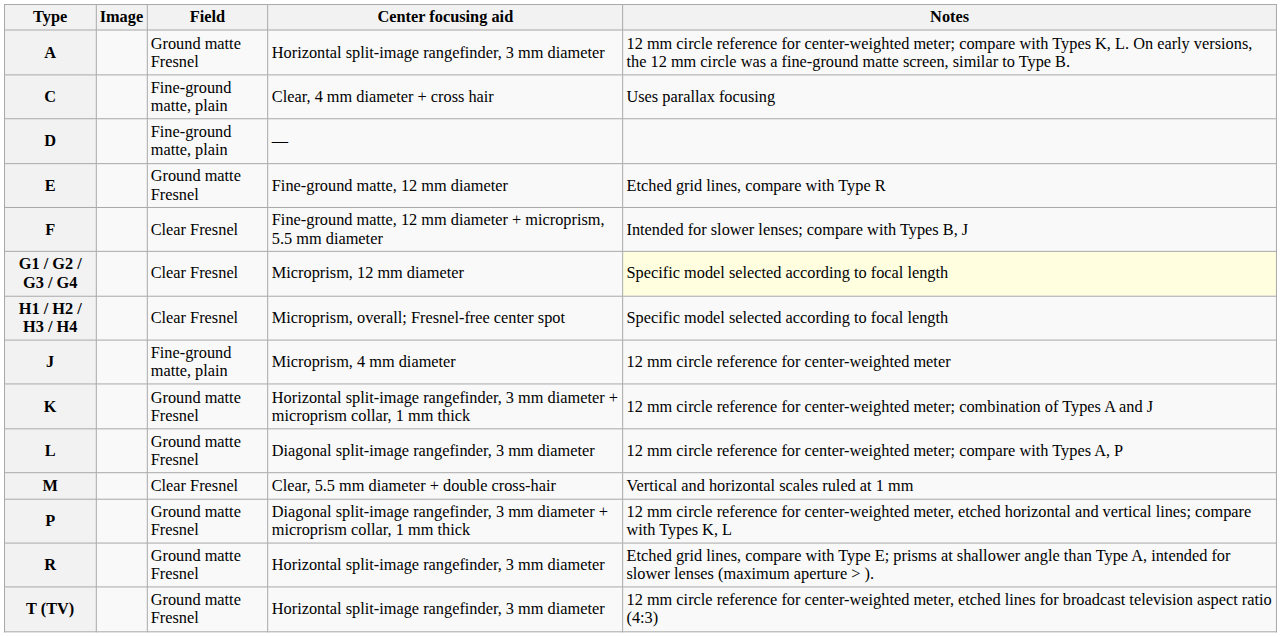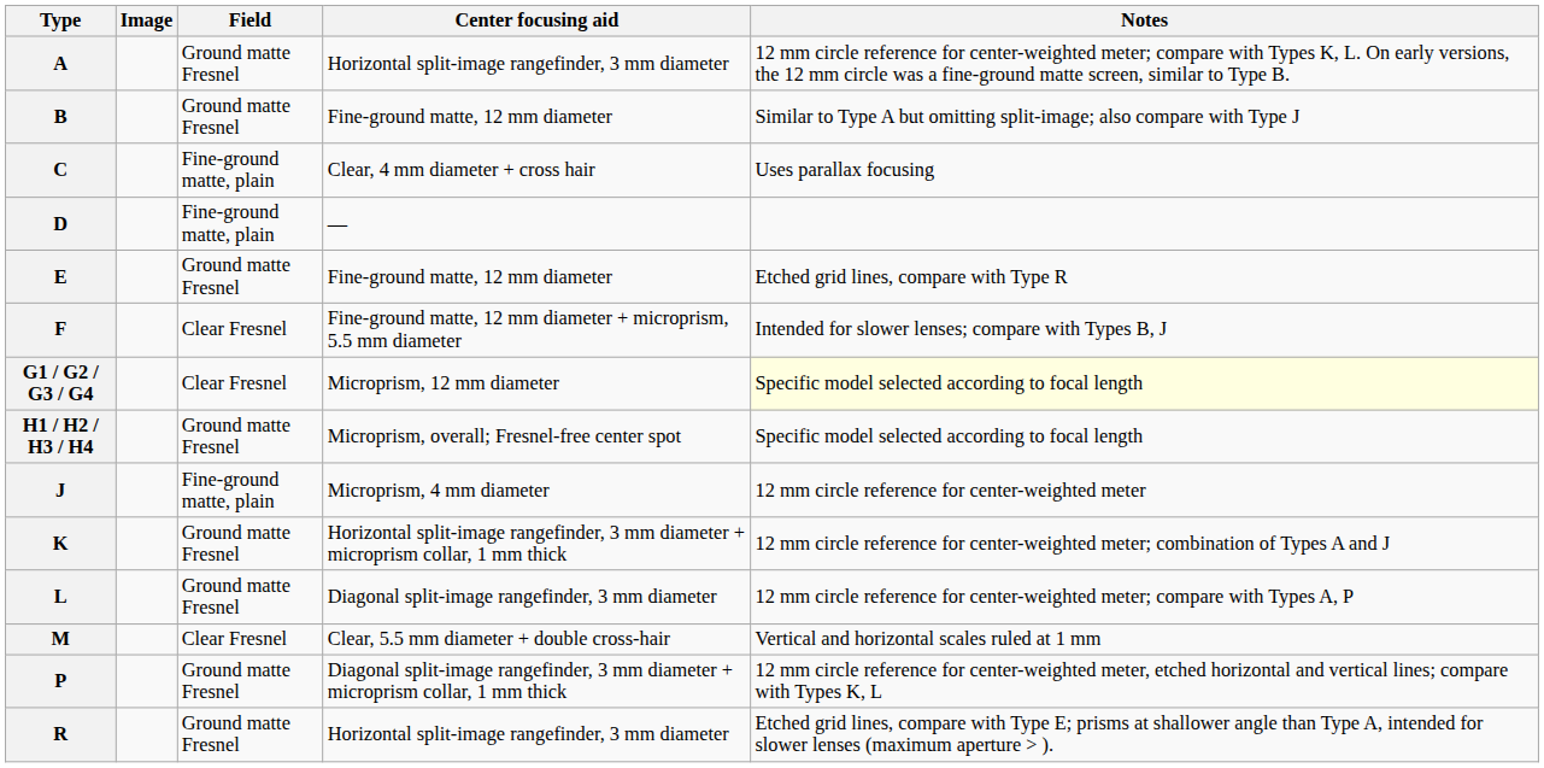 <table class="wikitable" style="font-size:100%;text-align:left;">
 <tr>
 <th>Type</th>
 <th>Image</th>
 <th>Field</th>
 <th>Center focusing aid</th>
 <th>Notes</th>
 </tr>
 <tr>
 <th>A</th>
 <td></td>
 <td>Ground matte Fresnel</td>
 <td>Horizontal split-image rangefinder, 3 mm diameter</td>
 <td>12 mm circle reference for center-weighted meter; compare with Types K, L. On early versions, the 12 mm circle was a fine-ground matte screen, similar to Type B.</td>
+</tr>
+<tr>
+<th>B</th>
+<td></td>
+<td>Ground matte Fresnel</td>
+<td>Fine-ground matte, 12 mm diameter</td>
+<td>Similar to Type A but omitting split-image; also compare with Type J</td>
 </tr>
 <tr>
 <th>C</th>
 <td></td>
 <td>Fine-ground matte, plain</td>
 <td>Clear, 4 mm diameter + cross hair</td>
 <td>Uses parallax focusing</td>
 </tr>
 <tr>
 <th>D</th>
 <td></td>
 <td>Fine-ground matte, plain</td>
 <td>—</td>
 <td></td>
 </tr>
 <tr>
 <th>E</th>
 <td></td>
 <td>Ground matte Fresnel</td>
 <td>Fine-ground matte, 12 mm diameter</td>
 <td>Etched grid lines, compare with Type R</td>
 </tr>
 <tr>
 <th>F</th>
 <td></td>
 <td>Clear Fresnel</td>
 <td>Fine-ground matte, 12 mm diameter + microprism, 5.5 mm diameter</td>
 <td>Intended for slower lenses; compare with Types B, J</td>
 </tr>
 <tr>
 <th>G1 / G2 / G3 / G4</th>
 <td></td>
 <td>Clear Fresnel</td>
 <td>Microprism, 12 mm diameter</td>
 <td style="background: lightyellow;">Specific model selected according to focal length</td>
 </tr>
 <tr>
 <th>H1 / H2 / H3 / H4</th>
 <td></td>
-<td>Clear Fresnel</td>
+<td>Ground matte Fresnel</td>
 <td>Microprism, overall; Fresnel-free center spot</td>
 <td>Specific model selected according to focal length</td>
 </tr>
 <tr>
 <th>J</th>
 <td></td>
 <td>Fine-ground matte, plain</td>
 <td>Microprism, 4 mm diameter</td>
 <td>12 mm circle reference for center-weighted meter</td>
 </tr>
 <tr>
 <th>K</th>
 <td></td>
 <td>Ground matte Fresnel</td>
 <td>Horizontal split-image rangefinder, 3 mm diameter + microprism collar, 1 mm thick</td>
 <td>12 mm circle reference for center-weighted meter; combination of Types A and J</td>
 </tr>
 <tr>
 <th>L</th>
 <td></td>
 <td>Ground matte Fresnel</td>
 <td>Diagonal split-image rangefinder, 3 mm diameter</td>
 <td>12 mm circle reference for center-weighted meter; compare with Types A, P</td>
 </tr>
 <tr>
 <th>M</th>
 <td></td>
 <td>Clear Fresnel</td>
 <td>Clear, 5.5 mm diameter + double cross-hair</td>
 <td>Vertical and horizontal scales ruled at 1 mm</td>
 </tr>
 <tr>
 <th>P</th>
 <td></td>
 <td>Ground matte Fresnel</td>
 <td>Diagonal split-image rangefinder, 3 mm diameter + microprism collar, 1 mm thick</td>
 <td>12 mm circle reference for center-weighted meter, etched horizontal and vertical lines; compare with Types K, L</td>
 </tr>
 <tr>
 <th>R</th>
 <td></td>
 <td>Ground matte Fresnel</td>
 <td>Horizontal split-image rangefinder, 3 mm diameter</td>
 <td>Etched grid lines, compare with Type E; prisms at shallower angle than Type A, intended for slower lenses (maximum aperture > ).</td>
 </tr>
-<tr>
-<th>T (TV)</th>
-<td></td>
-<td>Ground matte Fresnel</td>
-<td>Horizontal split-image rangefinder, 3 mm diameter</td>
-<td>12 mm circle reference for center-weighted meter, etched lines for broadcast television aspect ratio (4:3)</td>
-</tr>
 </table>
